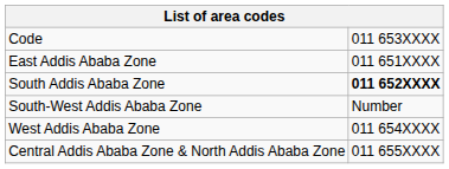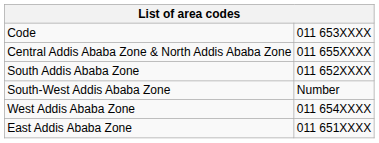 <table class="wikitable">
 <tr>
 <th colspan="2">List of area codes</th>
 </tr>
 <tr>
 <td>Code</td>
 <td>011 653XXXX</td>
 </tr>
 <tr>
-<td>East Addis Ababa Zone</td>
-<td>011 651XXXX</td>
+<td>Central Addis Ababa Zone & North Addis Ababa Zone</td>
+<td>011 655XXXX</td>
 </tr>
 <tr>
 <td>South Addis Ababa Zone</td>
-<td><strong>011 652XXXX</strong></td>
+<td>011 652XXXX</td>
 </tr>
 <tr>
 <td>South-West Addis Ababa Zone</td>
 <td>Number</td>
 </tr>
 <tr>
 <td>West Addis Ababa Zone</td>
 <td>011 654XXXX</td>
 </tr>
 <tr>
-<td>Central Addis Ababa Zone & North Addis Ababa Zone</td>
-<td>011 655XXXX</td>
+<td>East Addis Ababa Zone</td>
+<td>011 651XXXX</td>
 </tr>
 </table>
